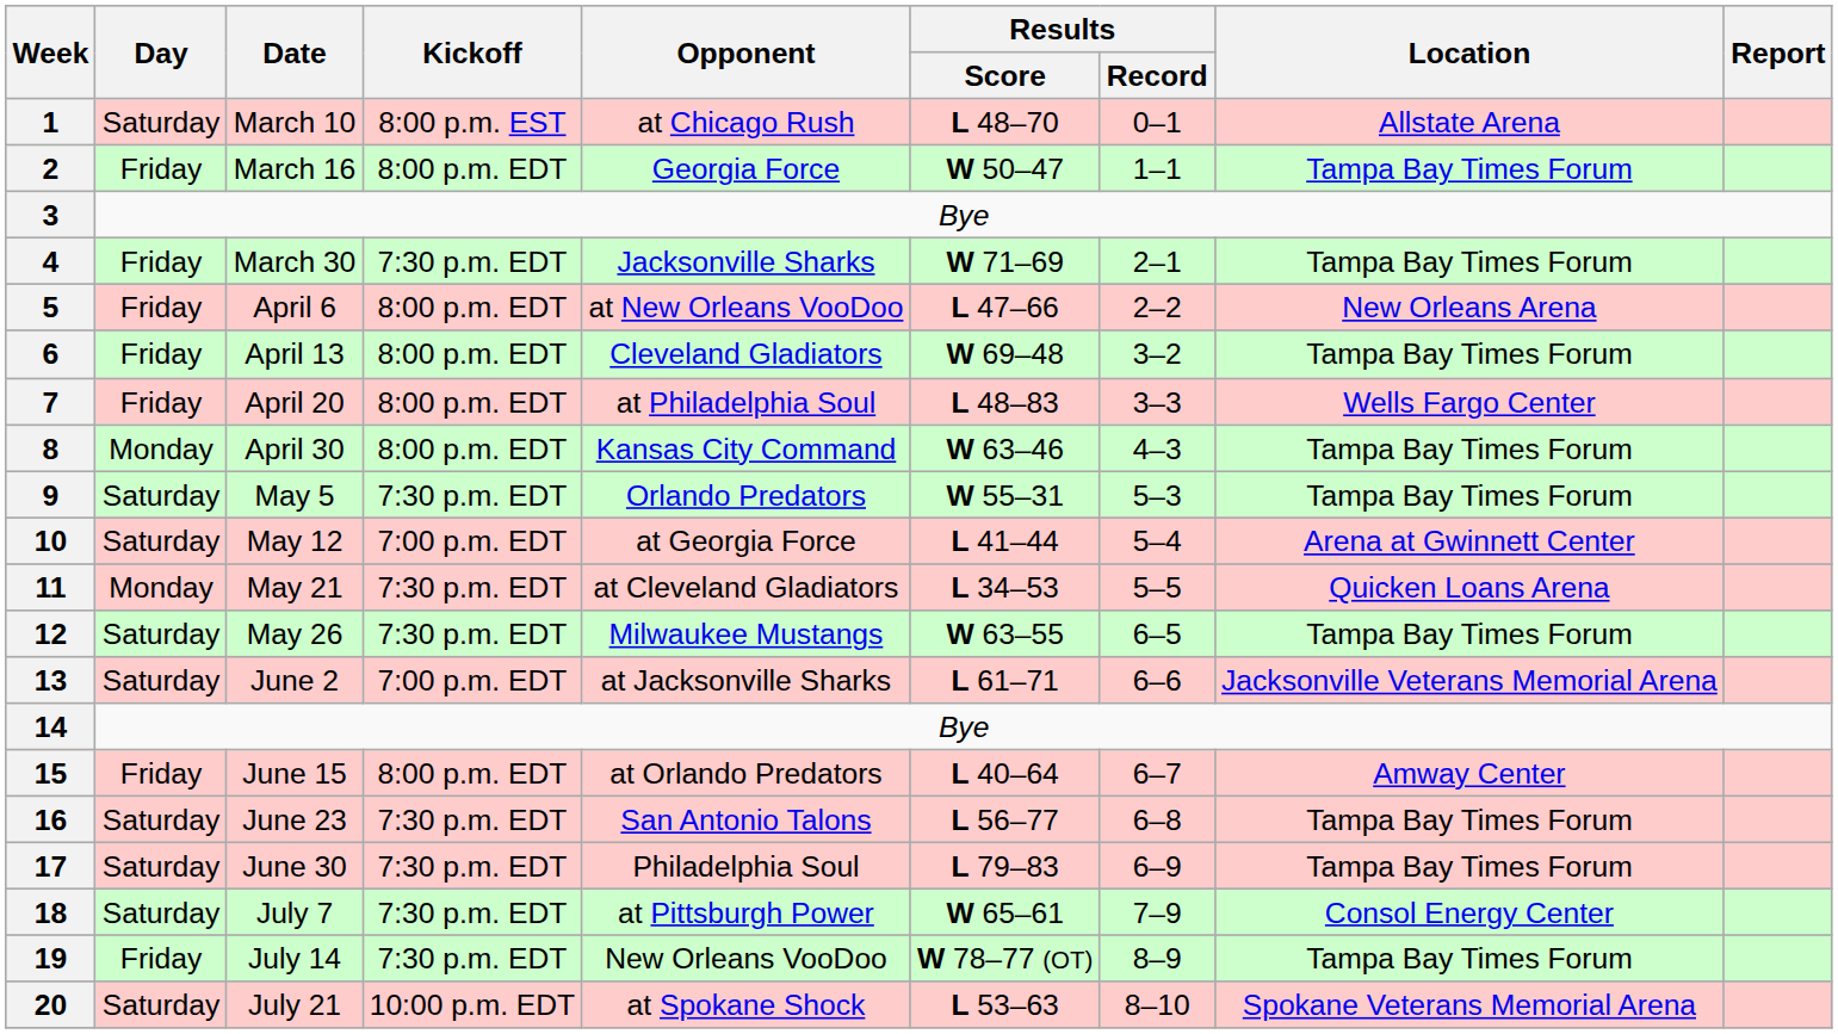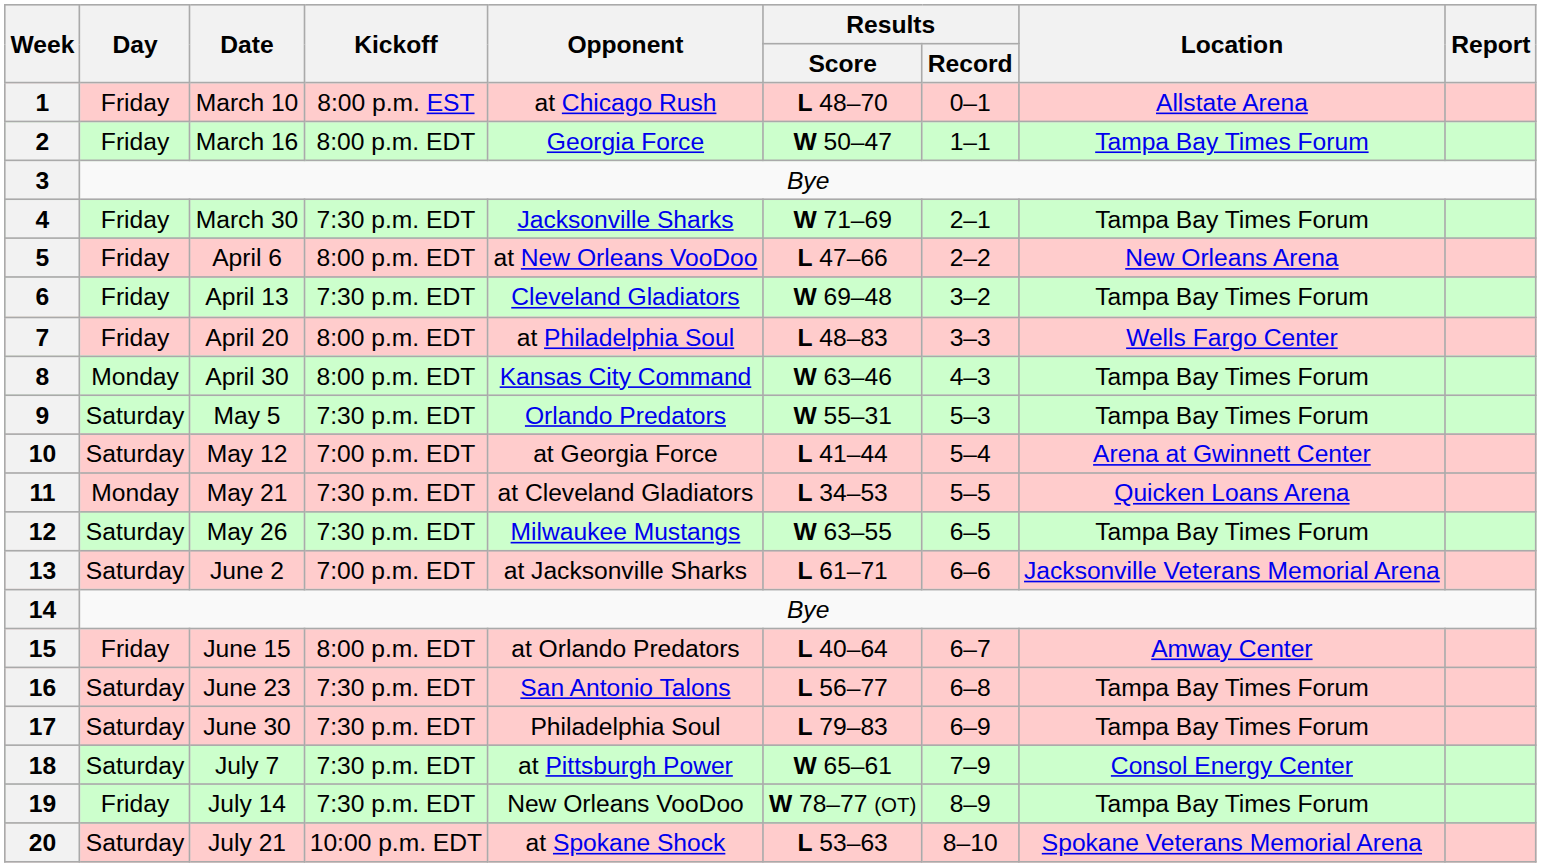 <table class="wikitable" style="font-size: 95%;">
 <tr>
 <th rowspan="2">Week</th>
 <th rowspan="2">Day</th>
 <th rowspan="2">Date</th>
 <th rowspan="2">Kickoff</th>
 <th rowspan="2">Opponent</th>
 <th colspan="2">Results</th>
 <th rowspan="2">Location</th>
 <th rowspan="2">Report</th>
 </tr>
 <tr>
 <th>Score</th>
 <th>Record</th>
 </tr>
 <tr style="background:#fcc">
 <th align="center">1</th>
-<td align="center">Saturday</td>
+<td align="center">Friday</td>
 <td align="center">March 10</td>
 <td align="center">8:00 p.m. <a href='#'>EST</a></td>
 <td align="center">at <a href='#'>Chicago Rush</a></td>
 <td align="center"><strong>L</strong> 48–70</td>
 <td align="center">0–1</td>
 <td align="center"><a href='#'>Allstate Arena</a></td>
 <td align="center"></td>
 </tr>
 <tr style="background:#cfc">
 <th align="center">2</th>
 <td align="center">Friday</td>
 <td align="center">March 16</td>
 <td align="center">8:00 p.m. EDT</td>
 <td align="center"><a href='#'>Georgia Force</a></td>
 <td align="center"><strong>W</strong> 50–47</td>
 <td align="center">1–1</td>
 <td align="center"><a href='#'>Tampa Bay Times Forum</a></td>
 <td align="center"></td>
 </tr>
 <tr style=>
 <th align="center">3</th>
 <td colspan="9" align="center" valign="middle"><em>Bye</em></td>
 </tr>
 <tr style="background:#cfc">
 <th align="center">4</th>
 <td align="center">Friday</td>
 <td align="center">March 30</td>
 <td align="center">7:30 p.m. EDT</td>
 <td align="center"><a href='#'>Jacksonville Sharks</a></td>
 <td align="center"><strong>W</strong> 71–69</td>
 <td align="center">2–1</td>
 <td align="center">Tampa Bay Times Forum</td>
 <td align="center"></td>
 </tr>
 <tr style="background:#fcc">
 <th align="center">5</th>
 <td align="center">Friday</td>
 <td align="center">April 6</td>
 <td align="center">8:00 p.m. EDT</td>
 <td align="center">at <a href='#'>New Orleans VooDoo</a></td>
 <td align="center"><strong>L</strong> 47–66</td>
 <td align="center">2–2</td>
 <td align="center"><a href='#'>New Orleans Arena</a></td>
 <td align="center"></td>
 </tr>
 <tr style="background:#cfc">
 <th align="center">6</th>
 <td align="center">Friday</td>
 <td align="center">April 13</td>
-<td align="center">8:00 p.m. EDT</td>
+<td align="center">7:30 p.m. EDT</td>
 <td align="center"><a href='#'>Cleveland Gladiators</a></td>
 <td align="center"><strong>W</strong> 69–48</td>
 <td align="center">3–2</td>
 <td align="center">Tampa Bay Times Forum</td>
 <td align="center"></td>
 </tr>
 <tr style="background:#fcc">
 <th align="center">7</th>
 <td align="center">Friday</td>
 <td align="center">April 20</td>
 <td align="center">8:00 p.m. EDT</td>
 <td align="center">at <a href='#'>Philadelphia Soul</a></td>
 <td align="center"><strong>L</strong> 48–83</td>
 <td align="center">3–3</td>
 <td align="center"><a href='#'>Wells Fargo Center</a></td>
 <td align="center"></td>
 </tr>
 <tr style="background:#cfc">
 <th align="center">8</th>
 <td align="center">Monday</td>
 <td align="center">April 30</td>
 <td align="center">8:00 p.m. EDT</td>
 <td align="center"><a href='#'>Kansas City Command</a></td>
 <td align="center"><strong>W</strong> 63–46</td>
 <td align="center">4–3</td>
 <td align="center">Tampa Bay Times Forum</td>
 <td align="center"></td>
 </tr>
 <tr style="background:#cfc">
 <th align="center">9</th>
 <td align="center">Saturday</td>
 <td align="center">May 5</td>
 <td align="center">7:30 p.m. EDT</td>
 <td align="center"><a href='#'>Orlando Predators</a></td>
 <td align="center"><strong>W</strong> 55–31</td>
 <td align="center">5–3</td>
 <td align="center">Tampa Bay Times Forum</td>
 <td align="center"></td>
 </tr>
 <tr style="background:#fcc">
 <th align="center">10</th>
 <td align="center">Saturday</td>
 <td align="center">May 12</td>
 <td align="center">7:00 p.m. EDT</td>
 <td align="center">at Georgia Force</td>
 <td align="center"><strong>L</strong> 41–44</td>
 <td align="center">5–4</td>
 <td align="center"><a href='#'>Arena at Gwinnett Center</a></td>
 <td align="center"></td>
 </tr>
 <tr style="background:#fcc">
 <th align="center">11</th>
 <td align="center">Monday</td>
 <td align="center">May 21</td>
 <td align="center">7:30 p.m. EDT</td>
 <td align="center">at Cleveland Gladiators</td>
 <td align="center"><strong>L</strong> 34–53</td>
 <td align="center">5–5</td>
 <td align="center"><a href='#'>Quicken Loans Arena</a></td>
 <td align="center"></td>
 </tr>
 <tr style="background:#cfc">
 <th align="center">12</th>
 <td align="center">Saturday</td>
 <td align="center">May 26</td>
 <td align="center">7:30 p.m. EDT</td>
 <td align="center"><a href='#'>Milwaukee Mustangs</a></td>
 <td align="center"><strong>W</strong> 63–55</td>
 <td align="center">6–5</td>
 <td align="center">Tampa Bay Times Forum</td>
 <td align="center"></td>
 </tr>
 <tr style="background:#fcc">
 <th align="center">13</th>
 <td align="center">Saturday</td>
 <td align="center">June 2</td>
 <td align="center">7:00 p.m. EDT</td>
 <td align="center">at Jacksonville Sharks</td>
 <td align="center"><strong>L</strong> 61–71</td>
 <td align="center">6–6</td>
 <td align="center"><a href='#'>Jacksonville Veterans Memorial Arena</a></td>
 <td align="center"></td>
 </tr>
 <tr style=>
 <th align="center">14</th>
 <td colspan="9" align="center" valign="middle"><em>Bye</em></td>
 </tr>
 <tr style="background:#fcc">
 <th align="center">15</th>
 <td align="center">Friday</td>
 <td align="center">June 15</td>
 <td align="center">8:00 p.m. EDT</td>
 <td align="center">at Orlando Predators</td>
 <td align="center"><strong>L</strong> 40–64</td>
 <td align="center">6–7</td>
 <td align="center"><a href='#'>Amway Center</a></td>
 <td align="center"></td>
 </tr>
 <tr style="background:#fcc">
 <th align="center">16</th>
 <td align="center">Saturday</td>
 <td align="center">June 23</td>
 <td align="center">7:30 p.m. EDT</td>
 <td align="center"><a href='#'>San Antonio Talons</a></td>
 <td align="center"><strong>L</strong> 56–77</td>
 <td align="center">6–8</td>
 <td align="center">Tampa Bay Times Forum</td>
 <td align="center"></td>
 </tr>
 <tr style="background:#fcc">
 <th align="center">17</th>
 <td align="center">Saturday</td>
 <td align="center">June 30</td>
 <td align="center">7:30 p.m. EDT</td>
 <td align="center">Philadelphia Soul</td>
 <td align="center"><strong>L</strong> 79–83</td>
 <td align="center">6–9</td>
 <td align="center">Tampa Bay Times Forum</td>
 <td align="center"></td>
 </tr>
 <tr style="background:#cfc">
 <th align="center">18</th>
 <td align="center">Saturday</td>
 <td align="center">July 7</td>
 <td align="center">7:30 p.m. EDT</td>
 <td align="center">at <a href='#'>Pittsburgh Power</a></td>
 <td align="center"><strong>W</strong> 65–61</td>
 <td align="center">7–9</td>
 <td align="center"><a href='#'>Consol Energy Center</a></td>
 <td align="center"></td>
 </tr>
 <tr style="background:#cfc">
 <th align="center">19</th>
 <td align="center">Friday</td>
 <td align="center">July 14</td>
 <td align="center">7:30 p.m. EDT</td>
 <td align="center">New Orleans VooDoo</td>
 <td align="center"><strong>W</strong> 78–77 <small>(OT)</small></td>
 <td align="center">8–9</td>
 <td align="center">Tampa Bay Times Forum</td>
 <td align="center"></td>
 </tr>
 <tr style="background:#fcc">
 <th align="center">20</th>
 <td align="center">Saturday</td>
 <td align="center">July 21</td>
 <td align="center">10:00 p.m. EDT</td>
 <td align="center">at <a href='#'>Spokane Shock</a></td>
 <td align="center"><strong>L</strong> 53–63</td>
 <td align="center">8–10</td>
 <td align="center"><a href='#'>Spokane Veterans Memorial Arena</a></td>
 <td align="center"></td>
 </tr>
 </table>
